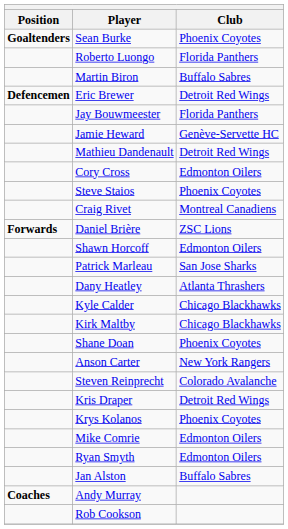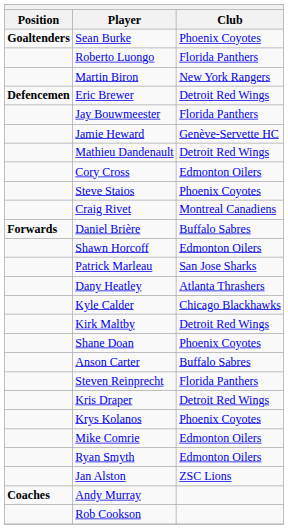 <table class=wikitable>
 <tr>
 <th colspan="7"></th>
 </tr>
 <tr>
 <th>Position</th>
 <th>Player</th>
 <th>Club</th>
 </tr>
 <tr>
 <td><strong>Goaltenders</strong></td>
 <td><a href='#'>Sean Burke</a></td>
 <td><a href='#'>Phoenix Coyotes</a></td>
 </tr>
 <tr>
 <td></td>
 <td><a href='#'>Roberto Luongo</a></td>
 <td><a href='#'>Florida Panthers</a></td>
 </tr>
 <tr>
 <td></td>
 <td><a href='#'>Martin Biron</a></td>
-<td><a href='#'>Buffalo Sabres</a></td>
+<td><a href='#'>New York Rangers</a></td>
 </tr>
 <tr>
 <td><strong>Defencemen</strong></td>
 <td><a href='#'>Eric Brewer</a></td>
 <td><a href='#'>Detroit Red Wings</a></td>
 </tr>
 <tr>
 <td></td>
 <td><a href='#'>Jay Bouwmeester</a></td>
 <td><a href='#'>Florida Panthers</a></td>
 </tr>
 <tr>
 <td></td>
 <td><a href='#'>Jamie Heward</a></td>
 <td><a href='#'>Genève-Servette HC</a></td>
 </tr>
 <tr>
 <td></td>
 <td><a href='#'>Mathieu Dandenault</a></td>
 <td><a href='#'>Detroit Red Wings</a></td>
 </tr>
 <tr>
 <td></td>
 <td><a href='#'>Cory Cross</a></td>
 <td><a href='#'>Edmonton Oilers</a></td>
 </tr>
 <tr>
 <td></td>
 <td><a href='#'>Steve Staios</a></td>
 <td><a href='#'>Phoenix Coyotes</a></td>
 </tr>
 <tr>
 <td></td>
 <td><a href='#'>Craig Rivet</a></td>
 <td><a href='#'>Montreal Canadiens</a></td>
 </tr>
 <tr>
 <td><strong>Forwards</strong></td>
 <td><a href='#'>Daniel Brière</a></td>
-<td><a href='#'>ZSC Lions</a></td>
+<td><a href='#'>Buffalo Sabres</a></td>
 </tr>
 <tr>
 <td></td>
 <td><a href='#'>Shawn Horcoff</a></td>
 <td><a href='#'>Edmonton Oilers</a></td>
 </tr>
 <tr>
 <td></td>
 <td><a href='#'>Patrick Marleau</a></td>
 <td><a href='#'>San Jose Sharks</a></td>
 </tr>
 <tr>
 <td></td>
 <td><a href='#'>Dany Heatley</a></td>
 <td><a href='#'>Atlanta Thrashers</a></td>
 </tr>
 <tr>
 <td></td>
 <td><a href='#'>Kyle Calder</a></td>
 <td><a href='#'>Chicago Blackhawks</a></td>
 </tr>
 <tr>
 <td></td>
 <td><a href='#'>Kirk Maltby</a></td>
-<td><a href='#'>Chicago Blackhawks</a></td>
+<td><a href='#'>Detroit Red Wings</a></td>
 </tr>
 <tr>
 <td></td>
 <td><a href='#'>Shane Doan</a></td>
 <td><a href='#'>Phoenix Coyotes</a></td>
 </tr>
 <tr>
 <td></td>
 <td><a href='#'>Anson Carter</a></td>
-<td><a href='#'>New York Rangers</a></td>
+<td><a href='#'>Buffalo Sabres</a></td>
 </tr>
 <tr>
 <td></td>
 <td><a href='#'>Steven Reinprecht</a></td>
-<td><a href='#'>Colorado Avalanche</a></td>
+<td><a href='#'>Florida Panthers</a></td>
 </tr>
 <tr>
 <td></td>
 <td><a href='#'>Kris Draper</a></td>
 <td><a href='#'>Detroit Red Wings</a></td>
 </tr>
 <tr>
 <td></td>
 <td><a href='#'>Krys Kolanos</a></td>
 <td><a href='#'>Phoenix Coyotes</a></td>
 </tr>
 <tr>
 <td></td>
 <td><a href='#'>Mike Comrie</a></td>
 <td><a href='#'>Edmonton Oilers</a></td>
 </tr>
 <tr>
 <td></td>
 <td><a href='#'>Ryan Smyth</a></td>
 <td><a href='#'>Edmonton Oilers</a></td>
 </tr>
 <tr>
 <td></td>
 <td><a href='#'>Jan Alston</a></td>
-<td><a href='#'>Buffalo Sabres</a></td>
+<td><a href='#'>ZSC Lions</a></td>
 </tr>
 <tr>
 <td><strong>Coaches</strong></td>
 <td><a href='#'>Andy Murray</a></td>
 <td></td>
 </tr>
 <tr>
 <td></td>
 <td><a href='#'>Rob Cookson</a></td>
 <td></td>
 </tr>
 <tr>
 </tr>
 </table>
